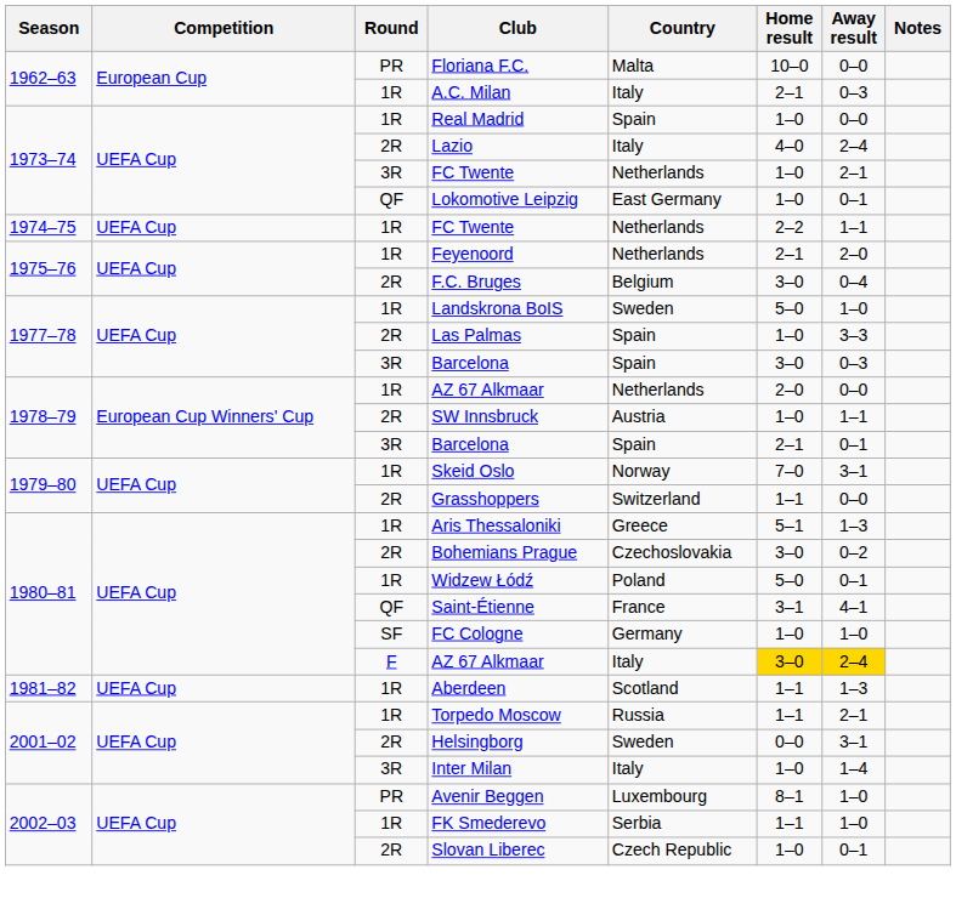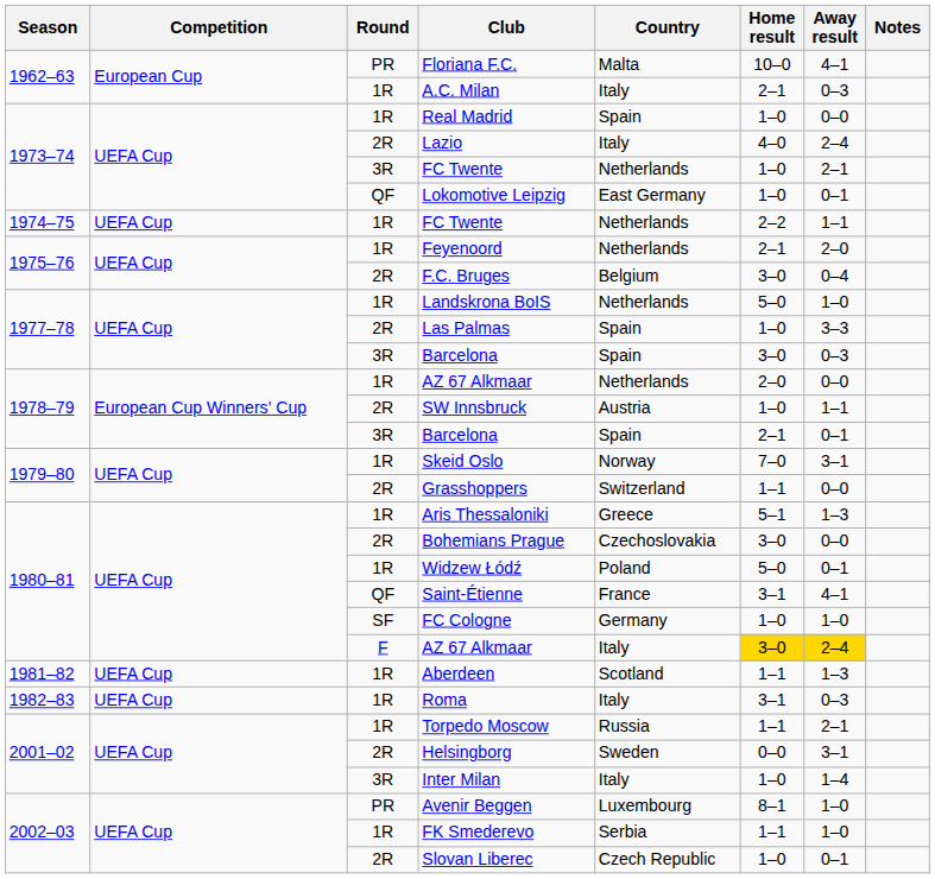 <table class="wikitable" width=70%>
 <tr>
 <th scope=col>Season</th>
 <th scope=col>Competition</th>
 <th scope=col>Round</th>
 <th scope=col>Club</th>
 <th scope=col>Country</th>
 <th scope=col>Home<br>result</th>
 <th scope=col>Away<br>result</th>
 <th scope=col>Notes</th>
 </tr>
 <tr>
 <td rowspan="2"><a href='#'>1962–63</a></td>
 <td rowspan="2"><a href='#'>European Cup</a></td>
 <td align=center>PR</td>
 <td><a href='#'>Floriana F.C.</a></td>
 <td>Malta</td>
 <td align=center>10–0</td>
-<td align=center>0–0</td>
+<td align=center>4–1</td>
 <td align=center></td>
 </tr>
 <tr>
 <td align=center>1R</td>
 <td><a href='#'>A.C. Milan</a></td>
 <td>Italy</td>
 <td align=center>2–1</td>
 <td align=center>0–3</td>
 <td></td>
 </tr>
 <tr>
 <td rowspan="4"><a href='#'>1973–74</a></td>
 <td rowspan="4"><a href='#'>UEFA Cup</a></td>
 <td align=center>1R</td>
 <td><a href='#'>Real Madrid</a></td>
 <td>Spain</td>
 <td align=center>1–0</td>
 <td align=center>0–0</td>
 <td align=center></td>
 </tr>
 <tr>
 <td align=center>2R</td>
 <td><a href='#'>Lazio</a></td>
 <td>Italy</td>
 <td align=center>4–0</td>
 <td align=center>2–4</td>
 <td></td>
 </tr>
 <tr>
 <td align=center>3R</td>
 <td><a href='#'>FC Twente</a></td>
 <td>Netherlands</td>
 <td align=center>1–0</td>
 <td align=center>2–1</td>
 <td></td>
 </tr>
 <tr>
 <td align=center>QF</td>
 <td><a href='#'>Lokomotive Leipzig</a></td>
 <td>East Germany</td>
 <td align=center>1–0</td>
 <td align=center>0–1</td>
 <td align=center></td>
 </tr>
 <tr>
 <td><a href='#'>1974–75</a></td>
 <td><a href='#'>UEFA Cup</a></td>
 <td align=center>1R</td>
 <td><a href='#'>FC Twente</a></td>
 <td>Netherlands</td>
 <td align=center>2–2</td>
 <td align=center>1–1</td>
 <td align=center></td>
 </tr>
 <tr>
 <td rowspan="2"><a href='#'>1975–76</a></td>
 <td rowspan="2"><a href='#'>UEFA Cup</a></td>
 <td align=center>1R</td>
 <td><a href='#'>Feyenoord</a></td>
 <td>Netherlands</td>
 <td align=center>2–1</td>
 <td align=center>2–0</td>
 <td align=center></td>
 </tr>
 <tr>
 <td align=center>2R</td>
 <td><a href='#'>F.C. Bruges</a></td>
 <td>Belgium</td>
 <td align=center>3–0</td>
 <td align=center>0–4</td>
 <td></td>
 </tr>
 <tr>
 <td rowspan="3"><a href='#'>1977–78</a></td>
 <td rowspan="3"><a href='#'>UEFA Cup</a></td>
 <td align=center>1R</td>
 <td><a href='#'>Landskrona BoIS</a></td>
-<td>Sweden</td>
+<td>Netherlands</td>
 <td align=center>5–0</td>
 <td align=center>1–0</td>
 <td align=center></td>
 </tr>
 <tr>
 <td align=center>2R</td>
 <td><a href='#'>Las Palmas</a></td>
 <td>Spain</td>
 <td align=center>1–0</td>
 <td align=center>3–3</td>
 <td></td>
 </tr>
 <tr>
 <td align=center>3R</td>
 <td><a href='#'>Barcelona</a></td>
 <td>Spain</td>
 <td align=center>3–0</td>
 <td align=center>0–3</td>
 <td align=center></td>
 </tr>
 <tr>
 <td rowspan="3"><a href='#'>1978–79</a></td>
 <td rowspan="3"><a href='#'>European Cup Winners' Cup</a></td>
 <td align=center>1R</td>
 <td><a href='#'>AZ 67 Alkmaar</a></td>
 <td>Netherlands</td>
 <td align=center>2–0</td>
 <td align=center>0–0</td>
 <td align=center></td>
 </tr>
 <tr>
 <td align=center>2R</td>
 <td><a href='#'>SW Innsbruck</a></td>
 <td>Austria</td>
 <td align=center>1–0</td>
 <td align=center>1–1</td>
 <td></td>
 </tr>
 <tr>
 <td align=center>3R</td>
 <td><a href='#'>Barcelona</a></td>
 <td>Spain</td>
 <td align=center>2–1</td>
 <td align=center>0–1</td>
 <td align=center></td>
 </tr>
 <tr>
 <td rowspan="2"><a href='#'>1979–80</a></td>
 <td rowspan="2"><a href='#'>UEFA Cup</a></td>
 <td align=center>1R</td>
 <td><a href='#'>Skeid Oslo</a></td>
 <td>Norway</td>
 <td align=center>7–0</td>
 <td align=center>3–1</td>
 <td align=center></td>
 </tr>
 <tr>
 <td align=center>2R</td>
 <td><a href='#'>Grasshoppers</a></td>
 <td>Switzerland</td>
 <td align=center>1–1</td>
 <td align=center>0–0</td>
 <td align=center></td>
 </tr>
 <tr>
 <td rowspan="6"><a href='#'>1980–81</a></td>
 <td rowspan="6"><a href='#'>UEFA Cup</a></td>
 <td align=center>1R</td>
 <td><a href='#'>Aris Thessaloniki</a></td>
 <td>Greece</td>
 <td align=center>5–1</td>
 <td align=center>1–3</td>
 <td align=center></td>
 </tr>
 <tr>
 <td align=center>2R</td>
 <td><a href='#'>Bohemians Prague</a></td>
 <td>Czechoslovakia</td>
 <td align=center>3–0</td>
-<td align=center>0–2</td>
+<td align=center>0–0</td>
 <td></td>
 </tr>
 <tr>
 <td align=center>1R</td>
 <td><a href='#'>Widzew Łódź</a></td>
 <td>Poland</td>
 <td align=center>5–0</td>
 <td align=center>0–1</td>
 <td></td>
 </tr>
 <tr>
 <td align=center>QF</td>
 <td><a href='#'>Saint-Étienne</a></td>
 <td>France</td>
 <td align=center>3–1</td>
 <td align=center>4–1</td>
 <td></td>
 </tr>
 <tr>
 <td align=center>SF</td>
 <td><a href='#'>FC Cologne</a></td>
 <td>Germany</td>
 <td align=center>1–0</td>
 <td align=center>1–0</td>
 <td></td>
 </tr>
 <tr>
 <td align=center><a href='#'>F</a></td>
 <td><a href='#'>AZ 67 Alkmaar</a></td>
 <td>Italy</td>
 <td bgcolor=gold align=center>3–0</td>
 <td bgcolor=gold align=center>2–4</td>
 <td></td>
 </tr>
 <tr>
 <td><a href='#'>1981–82</a></td>
 <td><a href='#'>UEFA Cup</a></td>
 <td align=center>1R</td>
 <td><a href='#'>Aberdeen</a></td>
 <td>Scotland</td>
 <td align=center>1–1</td>
 <td align=center>1–3</td>
+<td align=center></td>
+</tr>
+<tr>
+<td><a href='#'>1982–83</a></td>
+<td><a href='#'>UEFA Cup</a></td>
+<td align=center>1R</td>
+<td><a href='#'>Roma</a></td>
+<td>Italy</td>
+<td align=center>3–1</td>
+<td align=center>0–3</td>
 <td align=center></td>
 </tr>
 <tr>
 <td rowspan="3"><a href='#'>2001–02</a></td>
 <td rowspan="3"><a href='#'>UEFA Cup</a></td>
 <td align=center>1R</td>
 <td><a href='#'>Torpedo Moscow</a></td>
 <td>Russia</td>
 <td align=center>1–1</td>
 <td align=center>2–1</td>
 <td align=center></td>
 </tr>
 <tr>
 <td align=center>2R</td>
 <td><a href='#'>Helsingborg</a></td>
 <td>Sweden</td>
 <td align=center>0–0</td>
 <td align=center>3–1</td>
 <td></td>
 </tr>
 <tr>
 <td align=center>3R</td>
 <td><a href='#'>Inter Milan</a></td>
 <td>Italy</td>
 <td align=center>1–0</td>
 <td align=center>1–4</td>
 <td></td>
 </tr>
 <tr>
 <td rowspan="3"><a href='#'>2002–03</a></td>
 <td rowspan="3"><a href='#'>UEFA Cup</a></td>
 <td align=center>PR</td>
 <td><a href='#'>Avenir Beggen</a></td>
 <td>Luxembourg</td>
 <td align=center>8–1</td>
 <td align=center>1–0</td>
 <td align=center></td>
 </tr>
 <tr>
 <td align=center>1R</td>
 <td><a href='#'>FK Smederevo</a></td>
 <td>Serbia</td>
 <td align=center>1–1</td>
 <td align=center>1–0</td>
 <td></td>
 </tr>
 <tr>
 <td align=center>2R</td>
 <td><a href='#'>Slovan Liberec</a></td>
 <td>Czech Republic</td>
 <td align=center>1–0</td>
 <td align=center>0–1</td>
 <td align=center></td>
 </tr>
 </table>
